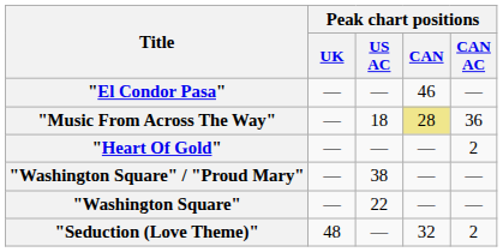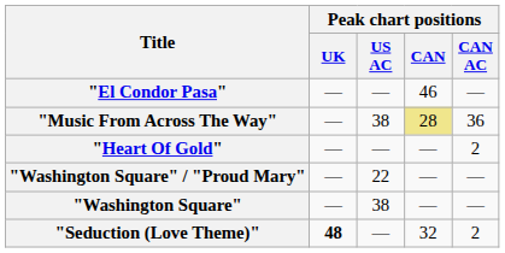 <table class="wikitable plainrowheaders" style="text-align:center;">
 <tr>
 <th scope="col" rowspan="2">Title</th>
 <th scope="col" colspan="10">Peak chart positions</th>
 </tr>
 <tr>
 <th scope="col" style="width:2.5em;font-size:90%;"><a href='#'>UK</a><br></th>
 <th scope="col" style="width:2.5em;font-size:90%;"><a href='#'>US<br>AC</a><br></th>
 <th scope="col" style="width:2.5em;font-size:90%;"><a href='#'>CAN</a><br></th>
 <th scope="col" style="width:2.5em;font-size:90%;"><a href='#'>CAN<br>AC</a><br></th>
 </tr>
 <tr>
 <th scope="row">"<a href='#'>El Condor Pasa</a>"</th>
 <td>—</td>
 <td>—</td>
 <td>46</td>
 <td>—</td>
 </tr>
 <tr>
 <th scope="row">"Music From Across The Way"</th>
 <td>—</td>
-<td> 18</td>
+<td> 38</td>
 <td style="background: khaki;">28<br></td>
 <td>36<br></td>
 </tr>
 <tr>
 <th scope="row">"<a href='#'>Heart Of Gold</a>"</th>
 <td>—</td>
 <td>—</td>
 <td>—</td>
 <td>2<br></td>
 </tr>
 <tr>
 <th scope="row">"Washington Square" / "Proud Mary"</th>
 <td>—</td>
-<td> 38</td>
+<td> 22</td>
 <td>—</td>
 <td>—</td>
 </tr>
 <tr>
 <th scope="row">"Washington Square"</th>
 <td>—</td>
-<td> 22</td>
+<td> 38</td>
 <td>—</td>
 <td>—</td>
 </tr>
 <tr>
 <th scope="row">"Seduction (Love Theme)"</th>
-<td> 48</td>
+<td><strong> 48</strong></td>
 <td>—</td>
 <td>32<br></td>
 <td>2<br></td>
 </tr>
 </table>
